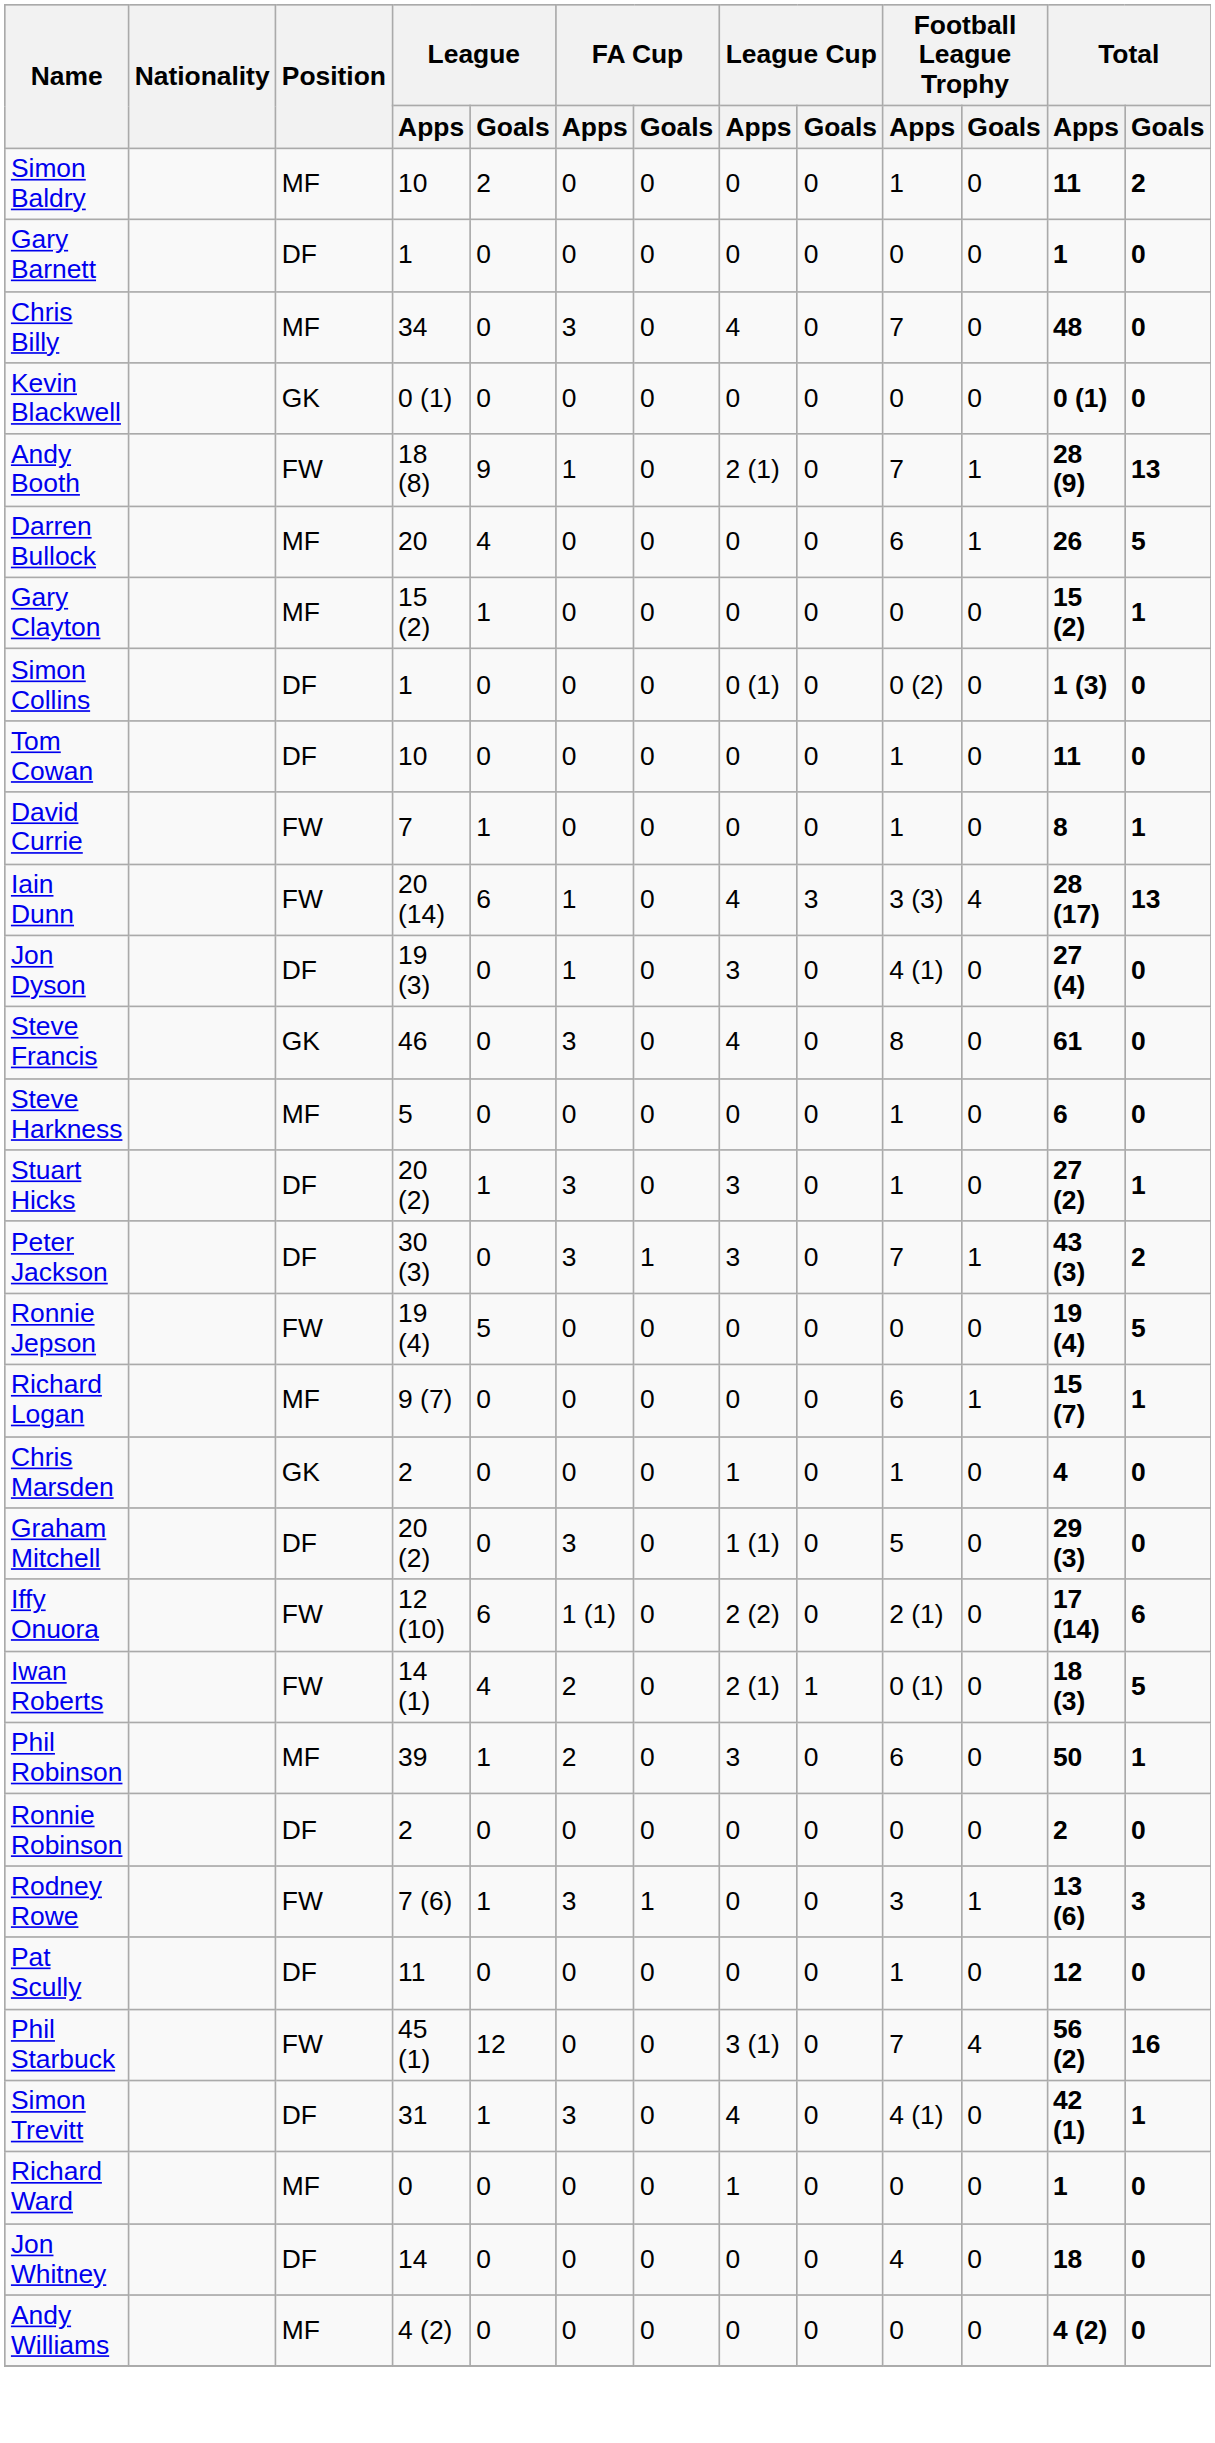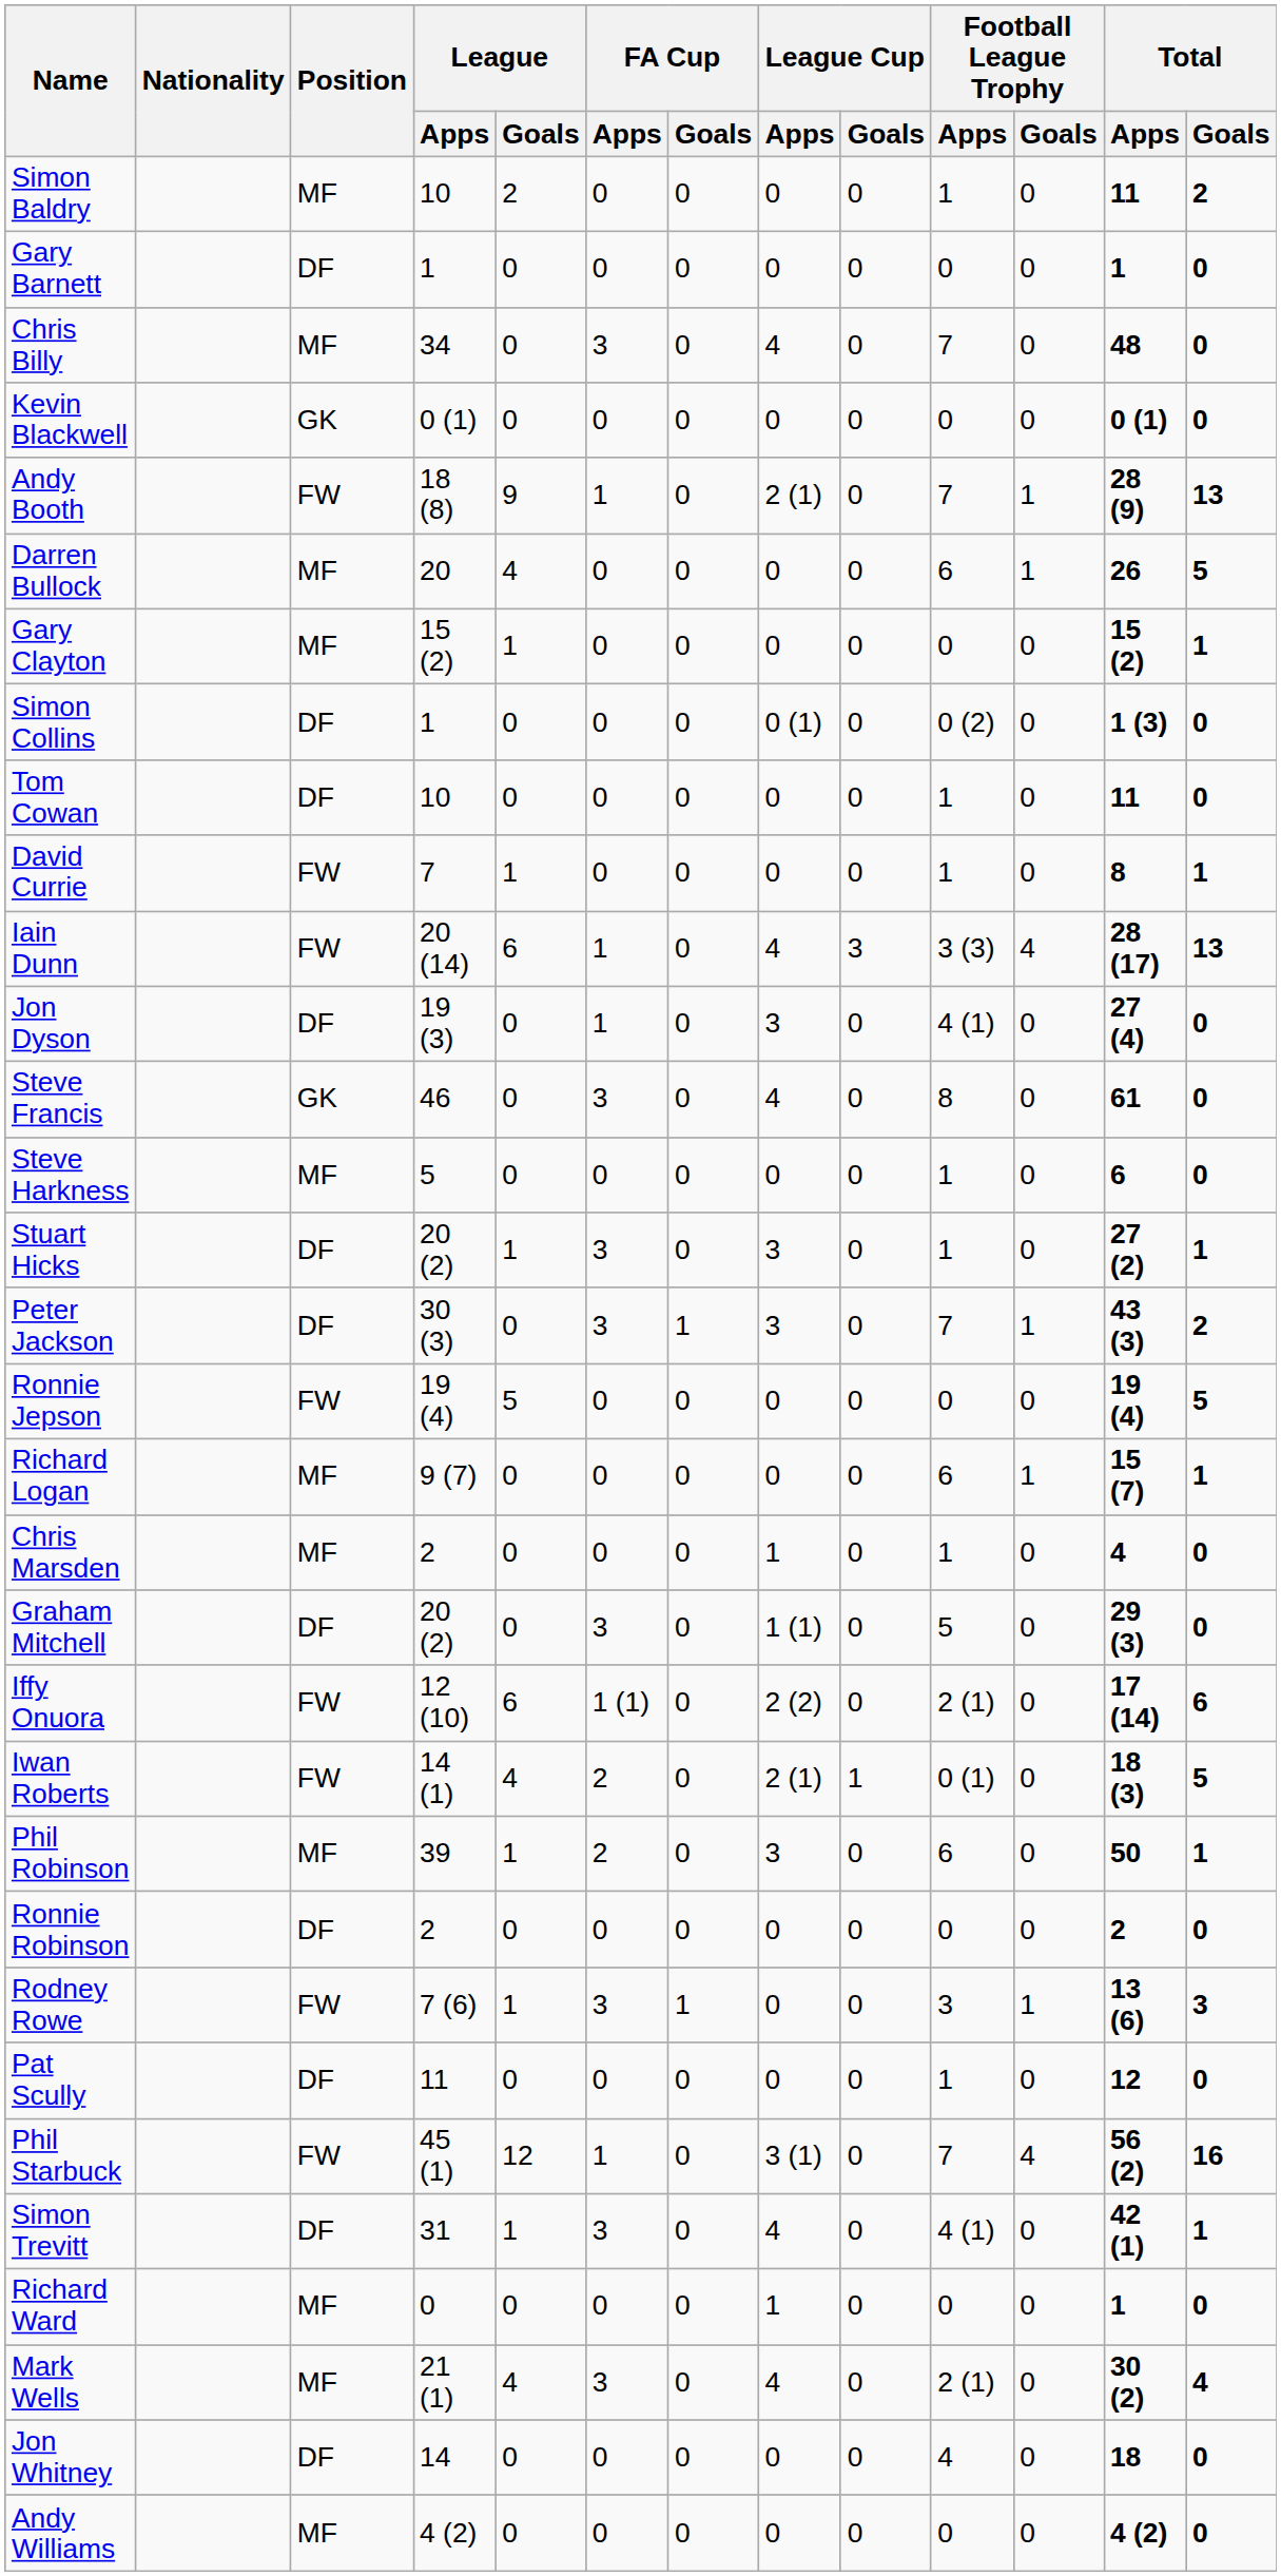 <table class="wikitable sortable">
 <tr>
 <th scope=col rowspan=2>Name</th>
 <th scope=col rowspan=2>Nationality</th>
 <th scope=col rowspan=2>Position</th>
 <th colspan=2>League</th>
 <th colspan=2>FA Cup</th>
 <th colspan=2>League Cup</th>
 <th colspan=2>Football League Trophy</th>
 <th colspan=2>Total</th>
 </tr>
 <tr>
 <th>Apps</th>
 <th>Goals</th>
 <th>Apps</th>
 <th>Goals</th>
 <th>Apps</th>
 <th>Goals</th>
 <th>Apps</th>
 <th>Goals</th>
 <th>Apps</th>
 <th>Goals</th>
 </tr>
 <tr>
 <td><a href='#'>Simon Baldry</a></td>
 <td></td>
 <td>MF</td>
 <td>10</td>
 <td>2</td>
 <td>0</td>
 <td>0</td>
 <td>0</td>
 <td>0</td>
 <td>1</td>
 <td>0</td>
 <td><strong>11</strong></td>
 <td><strong>2</strong></td>
 </tr>
 <tr>
 <td><a href='#'>Gary Barnett</a></td>
 <td></td>
 <td>DF</td>
 <td>1</td>
 <td>0</td>
 <td>0</td>
 <td>0</td>
 <td>0</td>
 <td>0</td>
 <td>0</td>
 <td>0</td>
 <td><strong>1</strong></td>
 <td><strong>0</strong></td>
 </tr>
 <tr>
 <td><a href='#'>Chris Billy</a></td>
 <td></td>
 <td>MF</td>
 <td>34</td>
 <td>0</td>
 <td>3</td>
 <td>0</td>
 <td>4</td>
 <td>0</td>
 <td>7</td>
 <td>0</td>
 <td><strong>48</strong></td>
 <td><strong>0</strong></td>
 </tr>
 <tr>
 <td><a href='#'>Kevin Blackwell</a></td>
 <td></td>
 <td>GK</td>
 <td>0 (1)</td>
 <td>0</td>
 <td>0</td>
 <td>0</td>
 <td>0</td>
 <td>0</td>
 <td>0</td>
 <td>0</td>
 <td><strong>0 (1)</strong></td>
 <td><strong>0</strong></td>
 </tr>
 <tr>
 <td><a href='#'>Andy Booth</a></td>
 <td></td>
 <td>FW</td>
 <td>18 (8)</td>
 <td>9</td>
 <td>1</td>
 <td>0</td>
 <td>2 (1)</td>
 <td>0</td>
 <td>7</td>
 <td>1</td>
 <td><strong>28 (9)</strong></td>
 <td><strong>13</strong></td>
 </tr>
 <tr>
 <td><a href='#'>Darren Bullock</a></td>
 <td></td>
 <td>MF</td>
 <td>20</td>
 <td>4</td>
 <td>0</td>
 <td>0</td>
 <td>0</td>
 <td>0</td>
 <td>6</td>
 <td>1</td>
 <td><strong>26</strong></td>
 <td><strong>5</strong></td>
 </tr>
 <tr>
 <td><a href='#'>Gary Clayton</a></td>
 <td></td>
 <td>MF</td>
 <td>15 (2)</td>
 <td>1</td>
 <td>0</td>
 <td>0</td>
 <td>0</td>
 <td>0</td>
 <td>0</td>
 <td>0</td>
 <td><strong>15 (2)</strong></td>
 <td><strong>1</strong></td>
 </tr>
 <tr>
 <td><a href='#'>Simon Collins</a></td>
 <td></td>
 <td>DF</td>
 <td>1</td>
 <td>0</td>
 <td>0</td>
 <td>0</td>
 <td>0 (1)</td>
 <td>0</td>
 <td>0 (2)</td>
 <td>0</td>
 <td><strong>1 (3)</strong></td>
 <td><strong>0</strong></td>
 </tr>
 <tr>
 <td><a href='#'>Tom Cowan</a></td>
 <td></td>
 <td>DF</td>
 <td>10</td>
 <td>0</td>
 <td>0</td>
 <td>0</td>
 <td>0</td>
 <td>0</td>
 <td>1</td>
 <td>0</td>
 <td><strong>11</strong></td>
 <td><strong>0</strong></td>
 </tr>
 <tr>
 <td><a href='#'>David Currie</a></td>
 <td></td>
 <td>FW</td>
 <td>7</td>
 <td>1</td>
 <td>0</td>
 <td>0</td>
 <td>0</td>
 <td>0</td>
 <td>1</td>
 <td>0</td>
 <td><strong>8</strong></td>
 <td><strong>1</strong></td>
 </tr>
 <tr>
 <td><a href='#'>Iain Dunn</a></td>
 <td></td>
 <td>FW</td>
 <td>20 (14)</td>
 <td>6</td>
 <td>1</td>
 <td>0</td>
 <td>4</td>
 <td>3</td>
 <td>3 (3)</td>
 <td>4</td>
 <td><strong>28 (17)</strong></td>
 <td><strong>13</strong></td>
 </tr>
 <tr>
 <td><a href='#'>Jon Dyson</a></td>
 <td></td>
 <td>DF</td>
 <td>19 (3)</td>
 <td>0</td>
 <td>1</td>
 <td>0</td>
 <td>3</td>
 <td>0</td>
 <td>4 (1)</td>
 <td>0</td>
 <td><strong>27 (4)</strong></td>
 <td><strong>0</strong></td>
 </tr>
 <tr>
 <td><a href='#'>Steve Francis</a></td>
 <td></td>
 <td>GK</td>
 <td>46</td>
 <td>0</td>
 <td>3</td>
 <td>0</td>
 <td>4</td>
 <td>0</td>
 <td>8</td>
 <td>0</td>
 <td><strong>61</strong></td>
 <td><strong>0</strong></td>
 </tr>
 <tr>
 <td><a href='#'>Steve Harkness</a></td>
 <td></td>
 <td>MF</td>
 <td>5</td>
 <td>0</td>
 <td>0</td>
 <td>0</td>
 <td>0</td>
 <td>0</td>
 <td>1</td>
 <td>0</td>
 <td><strong>6</strong></td>
 <td><strong>0</strong></td>
 </tr>
 <tr>
 <td><a href='#'>Stuart Hicks</a></td>
 <td></td>
 <td>DF</td>
 <td>20 (2)</td>
 <td>1</td>
 <td>3</td>
 <td>0</td>
 <td>3</td>
 <td>0</td>
 <td>1</td>
 <td>0</td>
 <td><strong>27 (2)</strong></td>
 <td><strong>1</strong></td>
 </tr>
 <tr>
 <td><a href='#'>Peter Jackson</a></td>
 <td></td>
 <td>DF</td>
 <td>30 (3)</td>
 <td>0</td>
 <td>3</td>
 <td>1</td>
 <td>3</td>
 <td>0</td>
 <td>7</td>
 <td>1</td>
 <td><strong>43 (3)</strong></td>
 <td><strong>2</strong></td>
 </tr>
 <tr>
 <td><a href='#'>Ronnie Jepson</a></td>
 <td></td>
 <td>FW</td>
 <td>19 (4)</td>
 <td>5</td>
 <td>0</td>
 <td>0</td>
 <td>0</td>
 <td>0</td>
 <td>0</td>
 <td>0</td>
 <td><strong>19 (4)</strong></td>
 <td><strong>5</strong></td>
 </tr>
 <tr>
 <td><a href='#'>Richard Logan</a></td>
 <td></td>
 <td>MF</td>
 <td>9 (7)</td>
 <td>0</td>
 <td>0</td>
 <td>0</td>
 <td>0</td>
 <td>0</td>
 <td>6</td>
 <td>1</td>
 <td><strong>15 (7)</strong></td>
 <td><strong>1</strong></td>
 </tr>
 <tr>
 <td><a href='#'>Chris Marsden</a></td>
 <td></td>
-<td>GK</td>
+<td>MF</td>
 <td>2</td>
 <td>0</td>
 <td>0</td>
 <td>0</td>
 <td>1</td>
 <td>0</td>
 <td>1</td>
 <td>0</td>
 <td><strong>4</strong></td>
 <td><strong>0</strong></td>
 </tr>
 <tr>
 <td><a href='#'>Graham Mitchell</a></td>
 <td></td>
 <td>DF</td>
 <td>20 (2)</td>
 <td>0</td>
 <td>3</td>
 <td>0</td>
 <td>1 (1)</td>
 <td>0</td>
 <td>5</td>
 <td>0</td>
 <td><strong>29 (3)</strong></td>
 <td><strong>0</strong></td>
 </tr>
 <tr>
 <td><a href='#'>Iffy Onuora</a></td>
 <td></td>
 <td>FW</td>
 <td>12 (10)</td>
 <td>6</td>
 <td>1 (1)</td>
 <td>0</td>
 <td>2 (2)</td>
 <td>0</td>
 <td>2 (1)</td>
 <td>0</td>
 <td><strong>17 (14)</strong></td>
 <td><strong>6</strong></td>
 </tr>
 <tr>
 <td><a href='#'>Iwan Roberts</a></td>
 <td></td>
 <td>FW</td>
 <td>14 (1)</td>
 <td>4</td>
 <td>2</td>
 <td>0</td>
 <td>2 (1)</td>
 <td>1</td>
 <td>0 (1)</td>
 <td>0</td>
 <td><strong>18 (3)</strong></td>
 <td><strong>5</strong></td>
 </tr>
 <tr>
 <td><a href='#'>Phil Robinson</a></td>
 <td></td>
 <td>MF</td>
 <td>39</td>
 <td>1</td>
 <td>2</td>
 <td>0</td>
 <td>3</td>
 <td>0</td>
 <td>6</td>
 <td>0</td>
 <td><strong>50</strong></td>
 <td><strong>1</strong></td>
 </tr>
 <tr>
 <td><a href='#'>Ronnie Robinson</a></td>
 <td></td>
 <td>DF</td>
 <td>2</td>
 <td>0</td>
 <td>0</td>
 <td>0</td>
 <td>0</td>
 <td>0</td>
 <td>0</td>
 <td>0</td>
 <td><strong>2</strong></td>
 <td><strong>0</strong></td>
 </tr>
 <tr>
 <td><a href='#'>Rodney Rowe</a></td>
 <td></td>
 <td>FW</td>
 <td>7 (6)</td>
 <td>1</td>
 <td>3</td>
 <td>1</td>
 <td>0</td>
 <td>0</td>
 <td>3</td>
 <td>1</td>
 <td><strong>13 (6)</strong></td>
 <td><strong>3</strong></td>
 </tr>
 <tr>
 <td><a href='#'>Pat Scully</a></td>
 <td></td>
 <td>DF</td>
 <td>11</td>
 <td>0</td>
 <td>0</td>
 <td>0</td>
 <td>0</td>
 <td>0</td>
 <td>1</td>
 <td>0</td>
 <td><strong>12</strong></td>
 <td><strong>0</strong></td>
 </tr>
 <tr>
 <td><a href='#'>Phil Starbuck</a></td>
 <td></td>
 <td>FW</td>
 <td>45 (1)</td>
 <td>12</td>
-<td>0</td>
+<td>1</td>
 <td>0</td>
 <td>3 (1)</td>
 <td>0</td>
 <td>7</td>
 <td>4</td>
 <td><strong>56 (2)</strong></td>
 <td><strong>16</strong></td>
 </tr>
 <tr>
 <td><a href='#'>Simon Trevitt</a></td>
 <td></td>
 <td>DF</td>
 <td>31</td>
 <td>1</td>
 <td>3</td>
 <td>0</td>
 <td>4</td>
 <td>0</td>
 <td>4 (1)</td>
 <td>0</td>
 <td><strong>42 (1)</strong></td>
 <td><strong>1</strong></td>
 </tr>
 <tr>
 <td><a href='#'>Richard Ward</a></td>
 <td></td>
 <td>MF</td>
 <td>0</td>
 <td>0</td>
 <td>0</td>
 <td>0</td>
 <td>1</td>
 <td>0</td>
 <td>0</td>
 <td>0</td>
 <td><strong>1</strong></td>
 <td><strong>0</strong></td>
 </tr>
 <tr>
+<td><a href='#'>Mark Wells</a></td>
+<td></td>
+<td>MF</td>
+<td>21 (1)</td>
+<td>4</td>
+<td>3</td>
+<td>0</td>
+<td>4</td>
+<td>0</td>
+<td>2 (1)</td>
+<td>0</td>
+<td><strong>30 (2)</strong></td>
+<td><strong>4</strong></td>
+</tr>
+<tr>
 <td><a href='#'>Jon Whitney</a></td>
 <td></td>
 <td>DF</td>
 <td>14</td>
 <td>0</td>
 <td>0</td>
 <td>0</td>
 <td>0</td>
 <td>0</td>
 <td>4</td>
 <td>0</td>
 <td><strong>18</strong></td>
 <td><strong>0</strong></td>
 </tr>
 <tr>
 <td><a href='#'>Andy Williams</a></td>
 <td></td>
 <td>MF</td>
 <td>4 (2)</td>
 <td>0</td>
 <td>0</td>
 <td>0</td>
 <td>0</td>
 <td>0</td>
 <td>0</td>
 <td>0</td>
 <td><strong>4 (2)</strong></td>
 <td><strong>0</strong></td>
 </tr>
 <tr>
 </tr>
 </table>
